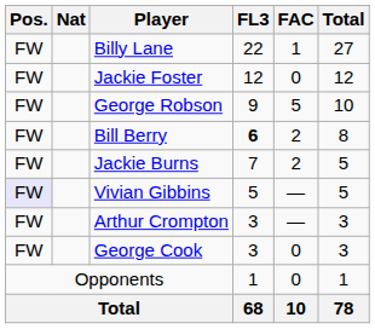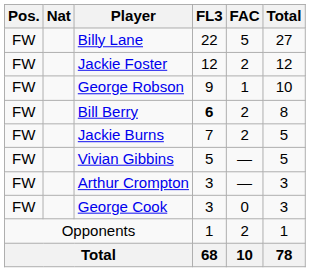 <table class="wikitable"  style="text-align:center; border:1px #aaa solid;">
 <tr>
 <th>Pos.</th>
 <th>Nat</th>
 <th>Player</th>
 <th>FL3</th>
 <th>FAC</th>
 <th>Total</th>
 </tr>
 <tr>
 <td>FW</td>
 <td></td>
 <td style="text-align:left;"><a href='#'>Billy Lane</a></td>
 <td>22</td>
-<td>1</td>
+<td>5</td>
 <td>27</td>
 </tr>
 <tr>
 <td>FW</td>
 <td></td>
 <td style="text-align:left;"><a href='#'>Jackie Foster</a></td>
 <td>12</td>
-<td>0</td>
+<td>2</td>
 <td>12</td>
 </tr>
 <tr>
 <td>FW</td>
 <td></td>
 <td style="text-align:left;"><a href='#'>George Robson</a></td>
 <td>9</td>
-<td>5</td>
+<td>1</td>
 <td>10</td>
 </tr>
 <tr>
 <td>FW</td>
 <td></td>
 <td style="text-align:left;"><a href='#'>Bill Berry</a></td>
 <td><strong>6</strong></td>
 <td>2</td>
 <td>8</td>
 </tr>
 <tr>
 <td>FW</td>
 <td></td>
 <td style="text-align:left;"><a href='#'>Jackie Burns</a></td>
 <td>7</td>
 <td>2</td>
 <td>5</td>
 </tr>
 <tr>
-<td style="background: lavender;">FW</td>
+<td>FW</td>
 <td></td>
 <td style="text-align:left;"><a href='#'>Vivian Gibbins</a></td>
 <td>5</td>
 <td>—</td>
 <td>5</td>
 </tr>
 <tr>
 <td>FW</td>
 <td></td>
 <td style="text-align:left;"><a href='#'>Arthur Crompton</a></td>
 <td>3</td>
 <td>—</td>
 <td>3</td>
 </tr>
 <tr>
 <td>FW</td>
 <td></td>
 <td style="text-align:left;"><a href='#'>George Cook</a></td>
 <td>3</td>
 <td>0</td>
 <td>3</td>
 </tr>
 <tr>
 <td colspan="3">Opponents</td>
 <td>1</td>
-<td>0</td>
+<td>2</td>
 <td>1</td>
 </tr>
 <tr>
 <th colspan="3">Total</th>
 <th>68</th>
 <th>10</th>
 <th>78</th>
 </tr>
 </table>
